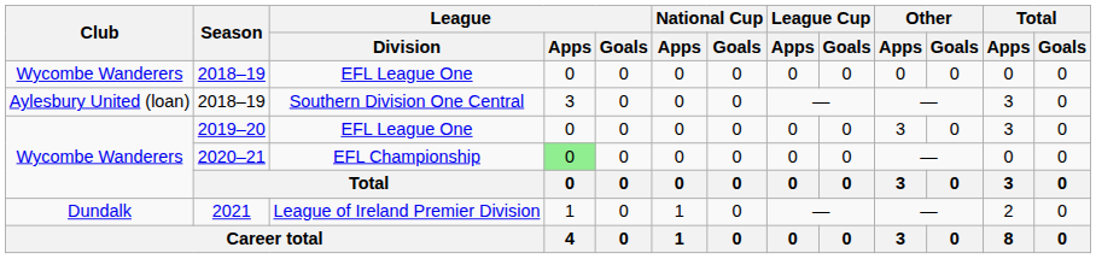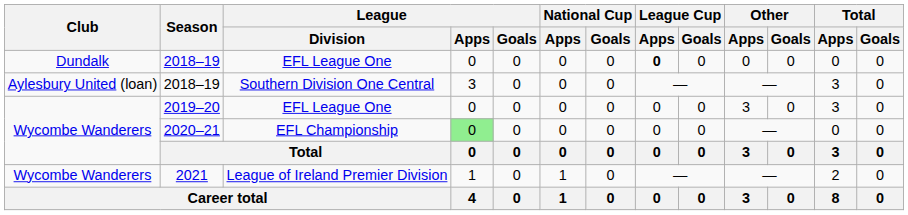 <table class="wikitable" style="text-align:center">
 <tr>
 <th rowspan="2">Club</th>
 <th rowspan="2">Season</th>
 <th colspan="3">League</th>
 <th colspan="2">National Cup</th>
 <th colspan="2">League Cup</th>
 <th colspan="2">Other</th>
 <th colspan="2">Total</th>
 </tr>
 <tr>
 <th>Division</th>
 <th>Apps</th>
 <th>Goals</th>
 <th>Apps</th>
 <th>Goals</th>
 <th>Apps</th>
 <th>Goals</th>
 <th>Apps</th>
 <th>Goals</th>
 <th>Apps</th>
 <th>Goals</th>
 </tr>
 <tr>
-<td><a href='#'>Wycombe Wanderers</a></td>
+<td><a href='#'>Dundalk</a></td>
 <td><a href='#'>2018–19</a></td>
 <td><a href='#'>EFL League One</a></td>
 <td>0</td>
 <td>0</td>
 <td>0</td>
 <td>0</td>
-<td>0</td>
+<td><strong>0</strong></td>
 <td>0</td>
 <td>0</td>
 <td>0</td>
 <td>0</td>
 <td>0</td>
 </tr>
 <tr>
 <td><a href='#'>Aylesbury United</a> (loan)</td>
 <td>2018–19</td>
 <td><a href='#'>Southern Division One Central</a></td>
 <td>3</td>
 <td>0</td>
 <td>0</td>
 <td>0</td>
 <td colspan="2">—</td>
 <td colspan="2">—</td>
 <td>3</td>
 <td>0</td>
 </tr>
 <tr>
 <td rowspan="3"><a href='#'>Wycombe Wanderers</a></td>
 <td><a href='#'>2019–20</a></td>
 <td><a href='#'>EFL League One</a></td>
 <td>0</td>
 <td>0</td>
 <td>0</td>
 <td>0</td>
 <td>0</td>
 <td>0</td>
 <td>3</td>
 <td>0</td>
 <td>3</td>
 <td>0</td>
 </tr>
 <tr>
 <td><a href='#'>2020–21</a></td>
 <td><a href='#'>EFL Championship</a></td>
 <td style="background: lightgreen;">0</td>
 <td>0</td>
 <td>0</td>
 <td>0</td>
 <td>0</td>
 <td>0</td>
 <td colspan="2">—</td>
 <td>0</td>
 <td>0</td>
 </tr>
 <tr>
 <th colspan="2">Total</th>
 <th>0</th>
 <th>0</th>
 <th>0</th>
 <th>0</th>
 <th>0</th>
 <th>0</th>
 <th>3</th>
 <th>0</th>
 <th>3</th>
 <th>0</th>
 </tr>
 <tr>
-<td><a href='#'>Dundalk</a></td>
+<td><a href='#'>Wycombe Wanderers</a></td>
 <td><a href='#'>2021</a></td>
 <td><a href='#'>League of Ireland Premier Division</a></td>
 <td>1</td>
 <td>0</td>
 <td>1</td>
 <td>0</td>
 <td colspan="2">—</td>
 <td colspan="2">—</td>
 <td>2</td>
 <td>0</td>
 </tr>
 <tr>
 <th colspan="3">Career total</th>
 <th>4</th>
 <th>0</th>
 <th>1</th>
 <th>0</th>
 <th>0</th>
 <th>0</th>
 <th>3</th>
 <th>0</th>
 <th>8</th>
 <th>0</th>
 </tr>
 </table>
